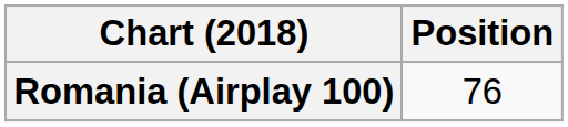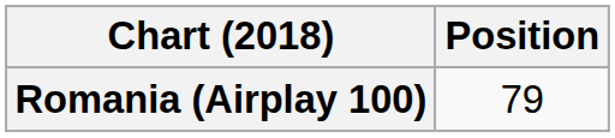 <table class="wikitable sortable plainrowheaders" style="text-align:center">
 <tr>
 <th scope="col">Chart (2018)</th>
 <th scope="col">Position</th>
 </tr>
 <tr>
 <th scope="row">Romania (Airplay 100)</th>
-<td>76</td>
+<td>79</td>
 </tr>
 </table>
